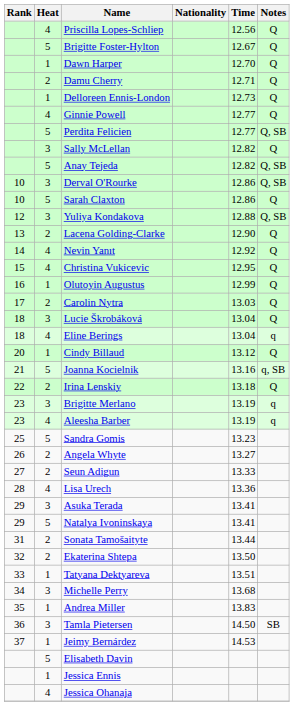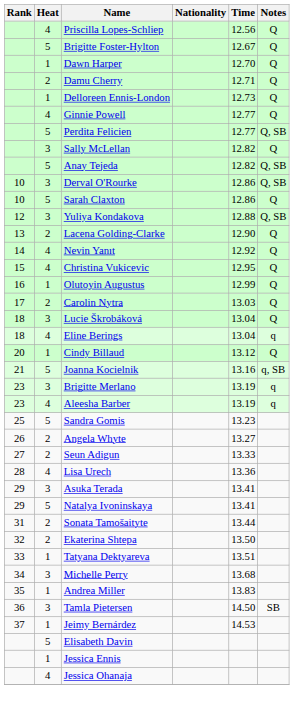 <table class="wikitable sortable" style="text-align:center">
 <tr>
 <th>Rank</th>
 <th>Heat</th>
 <th>Name</th>
 <th>Nationality</th>
 <th>Time</th>
 <th>Notes</th>
 </tr>
 <tr bgcolor=ccffcc>
 <td></td>
 <td>4</td>
 <td align=left><a href='#'>Priscilla Lopes-Schliep</a></td>
 <td align=left></td>
 <td>12.56</td>
 <td>Q</td>
 </tr>
 <tr bgcolor=ccffcc>
 <td></td>
 <td>5</td>
 <td align=left><a href='#'>Brigitte Foster-Hylton</a></td>
 <td align=left></td>
 <td>12.67</td>
 <td>Q</td>
 </tr>
 <tr bgcolor=ccffcc>
 <td></td>
 <td>1</td>
 <td align=left><a href='#'>Dawn Harper</a></td>
 <td align=left></td>
 <td>12.70</td>
 <td>Q</td>
 </tr>
 <tr bgcolor=ccffcc>
 <td></td>
 <td>2</td>
 <td align=left><a href='#'>Damu Cherry</a></td>
 <td align=left></td>
 <td>12.71</td>
 <td>Q</td>
 </tr>
 <tr bgcolor=ccffcc>
 <td></td>
 <td>1</td>
 <td align=left><a href='#'>Delloreen Ennis-London</a></td>
 <td align=left></td>
 <td>12.73</td>
 <td>Q</td>
 </tr>
 <tr bgcolor=ccffcc>
 <td></td>
 <td>4</td>
 <td align=left><a href='#'>Ginnie Powell</a></td>
 <td align=left></td>
 <td>12.77</td>
 <td>Q</td>
 </tr>
 <tr bgcolor=ccffcc>
 <td></td>
 <td>5</td>
 <td align=left><a href='#'>Perdita Felicien</a></td>
 <td align=left></td>
 <td>12.77</td>
 <td>Q, SB</td>
 </tr>
 <tr bgcolor=ccffcc>
 <td></td>
 <td>3</td>
 <td align=left><a href='#'>Sally McLellan</a></td>
 <td align=left></td>
 <td>12.82</td>
 <td>Q</td>
 </tr>
 <tr bgcolor=ccffcc>
 <td></td>
 <td>5</td>
 <td align=left><a href='#'>Anay Tejeda</a></td>
 <td align=left></td>
 <td>12.82</td>
 <td>Q, SB</td>
 </tr>
 <tr bgcolor=ccffcc>
 <td>10</td>
 <td>3</td>
 <td align=left><a href='#'>Derval O'Rourke</a></td>
 <td align=left></td>
 <td>12.86</td>
 <td>Q, SB</td>
 </tr>
 <tr bgcolor=ccffcc>
 <td>10</td>
 <td>5</td>
 <td align=left><a href='#'>Sarah Claxton</a></td>
 <td align=left></td>
 <td>12.86</td>
 <td>Q</td>
 </tr>
 <tr bgcolor=ccffcc>
 <td>12</td>
 <td>3</td>
 <td align=left><a href='#'>Yuliya Kondakova</a></td>
 <td align=left></td>
 <td>12.88</td>
 <td>Q, SB</td>
 </tr>
 <tr bgcolor=ccffcc>
 <td>13</td>
 <td>2</td>
 <td align=left><a href='#'>Lacena Golding-Clarke</a></td>
 <td align=left></td>
 <td>12.90</td>
 <td>Q</td>
 </tr>
 <tr bgcolor=ccffcc>
 <td>14</td>
 <td>4</td>
 <td align=left><a href='#'>Nevin Yanıt</a></td>
 <td align=left></td>
 <td>12.92</td>
 <td>Q</td>
 </tr>
 <tr bgcolor=ccffcc>
 <td>15</td>
 <td>4</td>
 <td align=left><a href='#'>Christina Vukicevic</a></td>
 <td align=left></td>
 <td>12.95</td>
 <td>Q</td>
 </tr>
 <tr bgcolor=ccffcc>
 <td>16</td>
 <td>1</td>
 <td align=left><a href='#'>Olutoyin Augustus</a></td>
 <td align=left></td>
 <td>12.99</td>
 <td>Q</td>
 </tr>
 <tr bgcolor=ccffcc>
 <td>17</td>
 <td>2</td>
 <td align=left><a href='#'>Carolin Nytra</a></td>
 <td align=left></td>
 <td>13.03</td>
 <td>Q</td>
 </tr>
 <tr bgcolor=ccffcc>
 <td>18</td>
 <td>3</td>
 <td align=left><a href='#'>Lucie Škrobáková</a></td>
 <td align=left></td>
 <td>13.04</td>
 <td>Q</td>
 </tr>
 <tr bgcolor=ddffdd>
 <td>18</td>
 <td>4</td>
 <td align=left><a href='#'>Eline Berings</a></td>
 <td align=left></td>
 <td>13.04</td>
 <td>q</td>
 </tr>
 <tr bgcolor=ccffcc>
 <td>20</td>
 <td>1</td>
 <td align=left><a href='#'>Cindy Billaud</a></td>
 <td align=left></td>
 <td>13.12</td>
 <td>Q</td>
 </tr>
 <tr bgcolor=ddffdd>
 <td>21</td>
 <td>5</td>
 <td align=left><a href='#'>Joanna Kocielnik</a></td>
 <td align=left></td>
 <td>13.16</td>
 <td>q, SB</td>
 </tr>
-<tr bgcolor=ccffcc>
-<td>22</td>
-<td>2</td>
-<td align=left><a href='#'>Irina Lenskiy</a></td>
-<td align=left></td>
-<td>13.18</td>
-<td>Q</td>
-</tr>
 <tr bgcolor=ddffdd>
 <td>23</td>
 <td>3</td>
 <td align=left><a href='#'>Brigitte Merlano</a></td>
 <td align=left></td>
 <td>13.19</td>
 <td>q</td>
 </tr>
 <tr bgcolor=ddffdd>
 <td>23</td>
 <td>4</td>
 <td align=left><a href='#'>Aleesha Barber</a></td>
 <td align=left></td>
 <td>13.19</td>
 <td>q</td>
 </tr>
 <tr>
 <td>25</td>
 <td>5</td>
 <td align=left><a href='#'>Sandra Gomis</a></td>
 <td align=left></td>
 <td>13.23</td>
 <td></td>
 </tr>
 <tr>
 <td>26</td>
 <td>2</td>
 <td align=left><a href='#'>Angela Whyte</a></td>
 <td align=left></td>
 <td>13.27</td>
 <td></td>
 </tr>
 <tr>
 <td>27</td>
 <td>2</td>
 <td align=left><a href='#'>Seun Adigun</a></td>
 <td align=left></td>
 <td>13.33</td>
 <td></td>
 </tr>
 <tr>
 <td>28</td>
 <td>4</td>
 <td align=left><a href='#'>Lisa Urech</a></td>
 <td align=left></td>
 <td>13.36</td>
 <td></td>
 </tr>
 <tr>
 <td>29</td>
 <td>3</td>
 <td align=left><a href='#'>Asuka Terada</a></td>
 <td align=left></td>
 <td>13.41</td>
 <td></td>
 </tr>
 <tr>
 <td>29</td>
 <td>5</td>
 <td align=left><a href='#'>Natalya Ivoninskaya</a></td>
 <td align=left></td>
 <td>13.41</td>
 <td></td>
 </tr>
 <tr>
 <td>31</td>
 <td>2</td>
 <td align=left><a href='#'>Sonata Tamošaityte</a></td>
 <td align=left></td>
 <td>13.44</td>
 <td></td>
 </tr>
 <tr>
 <td>32</td>
 <td>2</td>
 <td align=left><a href='#'>Ekaterina Shtepa</a></td>
 <td align=left></td>
 <td>13.50</td>
 <td></td>
 </tr>
 <tr>
 <td>33</td>
 <td>1</td>
 <td align=left><a href='#'>Tatyana Dektyareva</a></td>
 <td align=left></td>
 <td>13.51</td>
 <td></td>
 </tr>
 <tr>
 <td>34</td>
 <td>3</td>
 <td align=left><a href='#'>Michelle Perry</a></td>
 <td align=left></td>
 <td>13.68</td>
 <td></td>
 </tr>
 <tr>
 <td>35</td>
 <td>1</td>
 <td align=left><a href='#'>Andrea Miller</a></td>
 <td align=left></td>
 <td>13.83</td>
 <td></td>
 </tr>
 <tr>
 <td>36</td>
 <td>3</td>
 <td align=left><a href='#'>Tamla Pietersen</a></td>
 <td align=left></td>
 <td>14.50</td>
 <td>SB</td>
 </tr>
 <tr>
 <td>37</td>
 <td>1</td>
 <td align=left><a href='#'>Jeimy Bernárdez</a></td>
 <td align=left></td>
 <td>14.53</td>
 <td></td>
 </tr>
 <tr>
 <td></td>
 <td>5</td>
 <td align=left><a href='#'>Elisabeth Davin</a></td>
 <td align=left></td>
 <td></td>
 <td></td>
 </tr>
 <tr>
 <td></td>
 <td>1</td>
 <td align=left><a href='#'>Jessica Ennis</a></td>
 <td align=left></td>
 <td></td>
 <td></td>
 </tr>
 <tr>
 <td></td>
 <td>4</td>
 <td align=left><a href='#'>Jessica Ohanaja</a></td>
 <td align=left></td>
 <td></td>
 <td></td>
 </tr>
 <tr>
 </tr>
 </table>
